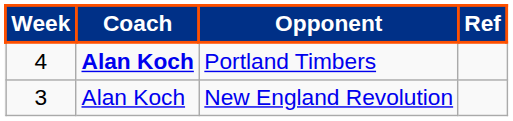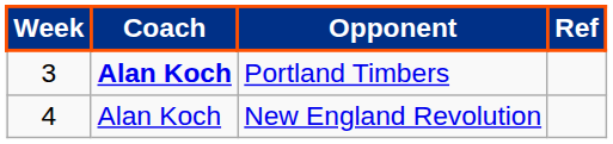 <table class=wikitable>
 <tr>
 <th style="background:#003087; color:#FFFFFF; border:2px solid #FE5000;" scope="col">Week</th>
 <th style="background:#003087; color:#FFFFFF; border:2px solid #FE5000;" scope="col">Coach</th>
 <th style="background:#003087; color:#FFFFFF; border:2px solid #FE5000;" scope="col">Opponent</th>
 <th style="background:#003087; color:#FFFFFF; border:2px solid #FE5000;" scope="col">Ref</th>
 </tr>
 <tr>
-<td align=center>4</td>
+<td align=center>3</td>
 <td><strong> <a href='#'>Alan Koch</a></strong></td>
 <td><a href='#'>Portland Timbers</a></td>
 <td></td>
 </tr>
 <tr>
-<td align=center>3</td>
+<td align=center>4</td>
 <td> <a href='#'>Alan Koch</a></td>
 <td><a href='#'>New England Revolution</a></td>
 <td></td>
 </tr>
 </table>
